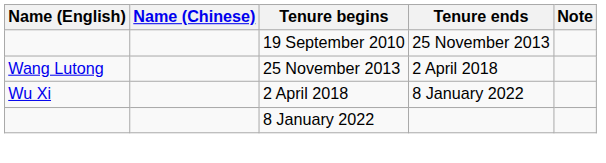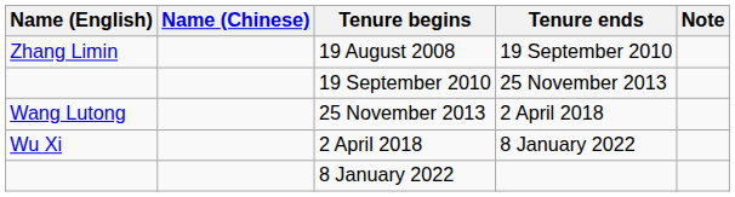 <table class="wikitable">
 <tr>
 <th>Name (English)</th>
 <th><a href='#'>Name (Chinese)</a></th>
 <th>Tenure begins</th>
 <th>Tenure ends</th>
 <th>Note</th>
+</tr>
+<tr>
+<td><a href='#'>Zhang Limin</a></td>
+<td></td>
+<td>19 August 2008</td>
+<td>19 September 2010</td>
+<td></td>
 </tr>
 <tr>
 <td></td>
 <td></td>
 <td>19 September 2010</td>
 <td>25 November 2013</td>
 <td></td>
 </tr>
 <tr>
 <td><a href='#'>Wang Lutong</a></td>
 <td></td>
 <td>25 November 2013</td>
 <td>2 April 2018</td>
 <td></td>
 </tr>
 <tr>
 <td><a href='#'>Wu Xi</a></td>
 <td></td>
 <td>2 April 2018</td>
 <td>8 January 2022</td>
 <td></td>
 </tr>
 <tr>
 <td></td>
 <td></td>
 <td>8 January 2022</td>
 <td></td>
 <td></td>
 </tr>
 </table>
